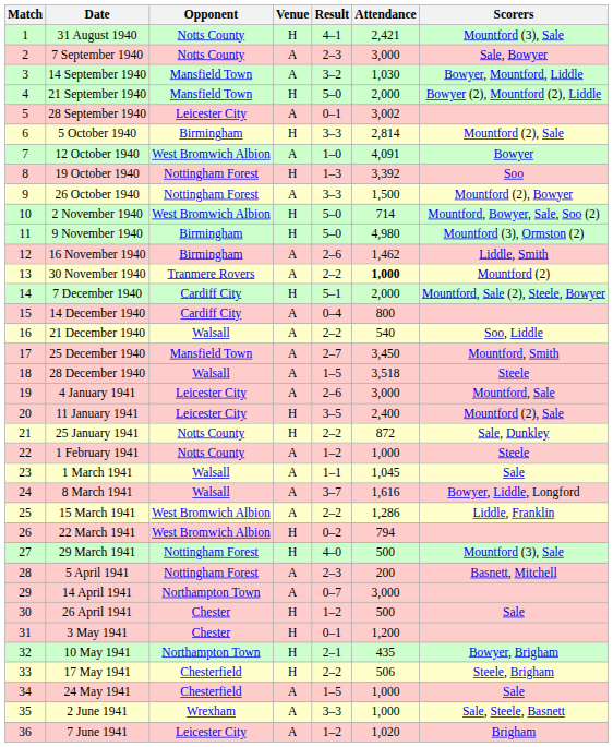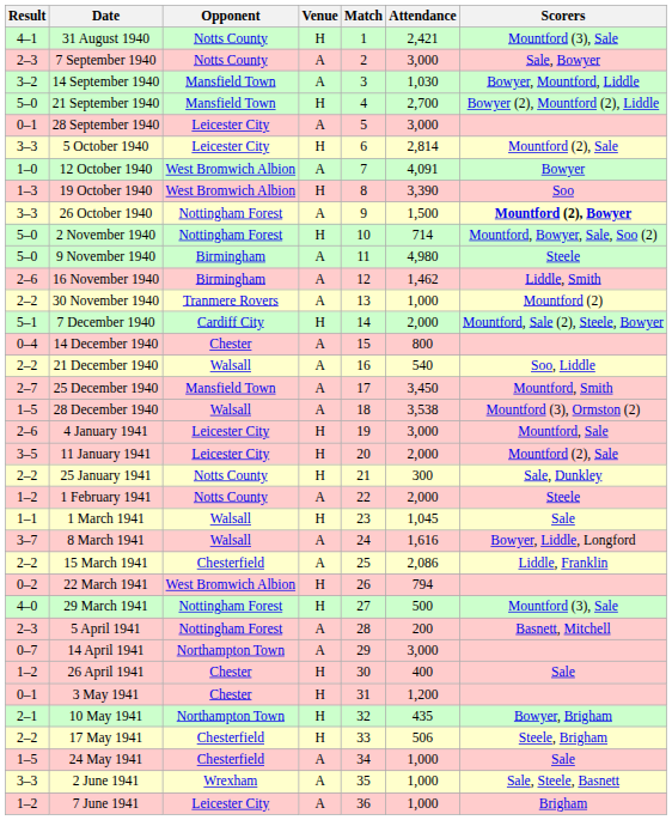 <table class="wikitable" style="font-size:100%; text-align:center">
 <tr>
-<th>Match</th>
+<th>Result</th>
 <th>Date</th>
 <th>Opponent</th>
 <th>Venue</th>
-<th>Result</th>
+<th>Match</th>
 <th>Attendance</th>
 <th>Scorers</th>
 </tr>
 <tr style="background-color: #CCFFCC;">
-<td>1</td>
+<td>4–1</td>
 <td>31 August 1940</td>
 <td><a href='#'>Notts County</a></td>
 <td>H</td>
-<td>4–1</td>
+<td>1</td>
 <td>2,421</td>
 <td><a href='#'>Mountford</a> (3), <a href='#'>Sale</a></td>
 </tr>
 <tr style="background-color: #FFCCCC;">
-<td>2</td>
+<td>2–3</td>
 <td>7 September 1940</td>
 <td><a href='#'>Notts County</a></td>
 <td>A</td>
-<td>2–3</td>
+<td>2</td>
 <td>3,000</td>
 <td><a href='#'>Sale</a>, <a href='#'>Bowyer</a></td>
 </tr>
 <tr style="background-color: #CCFFCC;">
-<td>3</td>
+<td>3–2</td>
 <td>14 September 1940</td>
 <td><a href='#'>Mansfield Town</a></td>
 <td>A</td>
-<td>3–2</td>
+<td>3</td>
 <td>1,030</td>
 <td><a href='#'>Bowyer</a>, <a href='#'>Mountford</a>, <a href='#'>Liddle</a></td>
 </tr>
 <tr style="background-color: #CCFFCC;">
-<td>4</td>
+<td>5–0</td>
 <td>21 September 1940</td>
 <td><a href='#'>Mansfield Town</a></td>
 <td>H</td>
-<td>5–0</td>
-<td>2,000</td>
+<td>4</td>
+<td>2,700</td>
 <td><a href='#'>Bowyer</a> (2), <a href='#'>Mountford</a> (2), <a href='#'>Liddle</a></td>
 </tr>
 <tr style="background-color: #FFCCCC;">
-<td>5</td>
+<td>0–1</td>
 <td>28 September 1940</td>
 <td><a href='#'>Leicester City</a></td>
 <td>A</td>
-<td>0–1</td>
-<td>3,002</td>
+<td>5</td>
+<td>3,000</td>
 <td></td>
 </tr>
 <tr style="background-color: #FFFFCC;">
+<td>3–3</td>
+<td>5 October 1940</td>
+<td><a href='#'>Leicester City</a></td>
+<td>H</td>
 <td>6</td>
-<td>5 October 1940</td>
-<td><a href='#'>Birmingham</a></td>
-<td>H</td>
-<td>3–3</td>
 <td>2,814</td>
 <td><a href='#'>Mountford</a> (2), <a href='#'>Sale</a></td>
 </tr>
 <tr style="background-color: #CCFFCC;">
-<td>7</td>
+<td>1–0</td>
 <td>12 October 1940</td>
 <td><a href='#'>West Bromwich Albion</a></td>
 <td>A</td>
-<td>1–0</td>
+<td>7</td>
 <td>4,091</td>
 <td><a href='#'>Bowyer</a></td>
 </tr>
 <tr style="background-color: #FFCCCC;">
+<td>1–3</td>
+<td>19 October 1940</td>
+<td><a href='#'>West Bromwich Albion</a></td>
+<td>H</td>
 <td>8</td>
-<td>19 October 1940</td>
-<td><a href='#'>Nottingham Forest</a></td>
-<td>H</td>
-<td>1–3</td>
-<td>3,392</td>
+<td>3,390</td>
 <td><a href='#'>Soo</a></td>
 </tr>
 <tr style="background-color: #FFFFCC;">
-<td>9</td>
+<td>3–3</td>
 <td>26 October 1940</td>
 <td><a href='#'>Nottingham Forest</a></td>
 <td>A</td>
-<td>3–3</td>
+<td>9</td>
 <td>1,500</td>
-<td><a href='#'>Mountford</a> (2), <a href='#'>Bowyer</a></td>
+<td><strong><a href='#'>Mountford</a> (2), <a href='#'>Bowyer</a></strong></td>
 </tr>
 <tr style="background-color: #CCFFCC;">
+<td>5–0</td>
+<td>2 November 1940</td>
+<td><a href='#'>Nottingham Forest</a></td>
+<td>H</td>
 <td>10</td>
-<td>2 November 1940</td>
-<td><a href='#'>West Bromwich Albion</a></td>
-<td>H</td>
-<td>5–0</td>
 <td>714</td>
 <td><a href='#'>Mountford</a>, <a href='#'>Bowyer</a>, <a href='#'>Sale</a>, <a href='#'>Soo</a> (2)</td>
 </tr>
 <tr style="background-color: #CCFFCC;">
-<td>11</td>
+<td>5–0</td>
 <td>9 November 1940</td>
 <td><a href='#'>Birmingham</a></td>
-<td>H</td>
-<td>5–0</td>
+<td>A</td>
+<td>11</td>
 <td>4,980</td>
-<td><a href='#'>Mountford</a> (3), <a href='#'>Ormston</a> (2)</td>
+<td><a href='#'>Steele</a></td>
 </tr>
 <tr style="background-color: #FFCCCC;">
-<td>12</td>
+<td>2–6</td>
 <td>16 November 1940</td>
 <td><a href='#'>Birmingham</a></td>
 <td>A</td>
-<td>2–6</td>
+<td>12</td>
 <td>1,462</td>
 <td><a href='#'>Liddle</a>, <a href='#'>Smith</a></td>
 </tr>
 <tr style="background-color: #FFFFCC;">
-<td>13</td>
+<td>2–2</td>
 <td>30 November 1940</td>
 <td><a href='#'>Tranmere Rovers</a></td>
 <td>A</td>
-<td>2–2</td>
-<td><strong>1,000</strong></td>
+<td>13</td>
+<td>1,000</td>
 <td><a href='#'>Mountford</a> (2)</td>
 </tr>
 <tr style="background-color: #CCFFCC;">
-<td>14</td>
+<td>5–1</td>
 <td>7 December 1940</td>
 <td><a href='#'>Cardiff City</a></td>
 <td>H</td>
-<td>5–1</td>
+<td>14</td>
 <td>2,000</td>
 <td><a href='#'>Mountford</a>, <a href='#'>Sale</a> (2), <a href='#'>Steele</a>, <a href='#'>Bowyer</a></td>
 </tr>
 <tr style="background-color: #FFCCCC;">
+<td>0–4</td>
+<td>14 December 1940</td>
+<td><a href='#'>Chester</a></td>
+<td>A</td>
 <td>15</td>
-<td>14 December 1940</td>
-<td><a href='#'>Cardiff City</a></td>
-<td>A</td>
-<td>0–4</td>
 <td>800</td>
 <td></td>
 </tr>
 <tr style="background-color: #FFFFCC;">
-<td>16</td>
+<td>2–2</td>
 <td>21 December 1940</td>
 <td><a href='#'>Walsall</a></td>
 <td>A</td>
-<td>2–2</td>
+<td>16</td>
 <td>540</td>
 <td><a href='#'>Soo</a>, <a href='#'>Liddle</a></td>
 </tr>
 <tr style="background-color: #FFCCCC;">
-<td>17</td>
+<td>2–7</td>
 <td>25 December 1940</td>
 <td><a href='#'>Mansfield Town</a></td>
 <td>A</td>
-<td>2–7</td>
+<td>17</td>
 <td>3,450</td>
 <td><a href='#'>Mountford</a>, <a href='#'>Smith</a></td>
 </tr>
 <tr style="background-color: #FFCCCC;">
-<td>18</td>
+<td>1–5</td>
 <td>28 December 1940</td>
 <td><a href='#'>Walsall</a></td>
 <td>A</td>
-<td>1–5</td>
-<td>3,518</td>
-<td><a href='#'>Steele</a></td>
+<td>18</td>
+<td>3,538</td>
+<td><a href='#'>Mountford</a> (3), <a href='#'>Ormston</a> (2)</td>
 </tr>
 <tr style="background-color: #FFCCCC;">
-<td>19</td>
+<td>2–6</td>
 <td>4 January 1941</td>
 <td><a href='#'>Leicester City</a></td>
-<td>A</td>
-<td>2–6</td>
+<td>H</td>
+<td>19</td>
 <td>3,000</td>
 <td><a href='#'>Mountford</a>, <a href='#'>Sale</a></td>
 </tr>
 <tr style="background-color: #FFCCCC;">
-<td>20</td>
+<td>3–5</td>
 <td>11 January 1941</td>
 <td><a href='#'>Leicester City</a></td>
 <td>H</td>
-<td>3–5</td>
-<td>2,400</td>
+<td>20</td>
+<td>2,000</td>
 <td><a href='#'>Mountford</a> (2), <a href='#'>Sale</a></td>
 </tr>
 <tr style="background-color: #FFFFCC;">
-<td>21</td>
+<td>2–2</td>
 <td>25 January 1941</td>
 <td><a href='#'>Notts County</a></td>
 <td>H</td>
-<td>2–2</td>
-<td>872</td>
+<td>21</td>
+<td>300</td>
 <td><a href='#'>Sale</a>, <a href='#'>Dunkley</a></td>
 </tr>
 <tr style="background-color: #FFCCCC;">
-<td>22</td>
+<td>1–2</td>
 <td>1 February 1941</td>
 <td><a href='#'>Notts County</a></td>
 <td>A</td>
-<td>1–2</td>
-<td>1,000</td>
+<td>22</td>
+<td>2,000</td>
 <td><a href='#'>Steele</a></td>
 </tr>
 <tr style="background-color: #FFFFCC;">
-<td>23</td>
+<td>1–1</td>
 <td>1 March 1941</td>
 <td><a href='#'>Walsall</a></td>
-<td>A</td>
-<td>1–1</td>
+<td>H</td>
+<td>23</td>
 <td>1,045</td>
 <td><a href='#'>Sale</a></td>
 </tr>
 <tr style="background-color: #FFCCCC;">
-<td>24</td>
+<td>3–7</td>
 <td>8 March 1941</td>
 <td><a href='#'>Walsall</a></td>
 <td>A</td>
-<td>3–7</td>
+<td>24</td>
 <td>1,616</td>
 <td><a href='#'>Bowyer</a>, <a href='#'>Liddle</a>, Longford</td>
 </tr>
 <tr style="background-color: #FFFFCC;">
+<td>2–2</td>
+<td>15 March 1941</td>
+<td><a href='#'>Chesterfield</a></td>
+<td>A</td>
 <td>25</td>
-<td>15 March 1941</td>
-<td><a href='#'>West Bromwich Albion</a></td>
-<td>A</td>
-<td>2–2</td>
-<td>1,286</td>
+<td>2,086</td>
 <td><a href='#'>Liddle</a>, <a href='#'>Franklin</a></td>
 </tr>
 <tr style="background-color: #FFCCCC;">
-<td>26</td>
+<td>0–2</td>
 <td>22 March 1941</td>
 <td><a href='#'>West Bromwich Albion</a></td>
 <td>H</td>
-<td>0–2</td>
+<td>26</td>
 <td>794</td>
 <td></td>
 </tr>
 <tr style="background-color: #CCFFCC;">
-<td>27</td>
+<td>4–0</td>
 <td>29 March 1941</td>
 <td><a href='#'>Nottingham Forest</a></td>
 <td>H</td>
-<td>4–0</td>
+<td>27</td>
 <td>500</td>
 <td><a href='#'>Mountford</a> (3), <a href='#'>Sale</a></td>
 </tr>
 <tr style="background-color: #FFCCCC;">
-<td>28</td>
+<td>2–3</td>
 <td>5 April 1941</td>
 <td><a href='#'>Nottingham Forest</a></td>
 <td>A</td>
-<td>2–3</td>
+<td>28</td>
 <td>200</td>
 <td><a href='#'>Basnett</a>, <a href='#'>Mitchell</a></td>
 </tr>
 <tr style="background-color: #FFCCCC;">
-<td>29</td>
+<td>0–7</td>
 <td>14 April 1941</td>
 <td><a href='#'>Northampton Town</a></td>
 <td>A</td>
-<td>0–7</td>
+<td>29</td>
 <td>3,000</td>
 <td></td>
 </tr>
 <tr style="background-color: #FFCCCC;">
-<td>30</td>
+<td>1–2</td>
 <td>26 April 1941</td>
 <td><a href='#'>Chester</a></td>
 <td>H</td>
-<td>1–2</td>
-<td>500</td>
+<td>30</td>
+<td>400</td>
 <td><a href='#'>Sale</a></td>
 </tr>
 <tr style="background-color: #FFCCCC;">
-<td>31</td>
+<td>0–1</td>
 <td>3 May 1941</td>
 <td><a href='#'>Chester</a></td>
 <td>H</td>
-<td>0–1</td>
+<td>31</td>
 <td>1,200</td>
 <td></td>
 </tr>
 <tr style="background-color: #CCFFCC;">
-<td>32</td>
+<td>2–1</td>
 <td>10 May 1941</td>
 <td><a href='#'>Northampton Town</a></td>
 <td>H</td>
-<td>2–1</td>
+<td>32</td>
 <td>435</td>
 <td><a href='#'>Bowyer</a>, <a href='#'>Brigham</a></td>
 </tr>
 <tr style="background-color: #FFFFCC;">
-<td>33</td>
+<td>2–2</td>
 <td>17 May 1941</td>
 <td><a href='#'>Chesterfield</a></td>
 <td>H</td>
-<td>2–2</td>
+<td>33</td>
 <td>506</td>
 <td><a href='#'>Steele</a>, <a href='#'>Brigham</a></td>
 </tr>
 <tr style="background-color: #FFCCCC;">
-<td>34</td>
+<td>1–5</td>
 <td>24 May 1941</td>
 <td><a href='#'>Chesterfield</a></td>
 <td>A</td>
-<td>1–5</td>
+<td>34</td>
 <td>1,000</td>
 <td><a href='#'>Sale</a></td>
 </tr>
 <tr style="background-color: #FFFFCC;">
-<td>35</td>
+<td>3–3</td>
 <td>2 June 1941</td>
 <td><a href='#'>Wrexham</a></td>
 <td>A</td>
-<td>3–3</td>
+<td>35</td>
 <td>1,000</td>
 <td><a href='#'>Sale</a>, <a href='#'>Steele</a>, <a href='#'>Basnett</a></td>
 </tr>
 <tr style="background-color: #FFCCCC;">
-<td>36</td>
+<td>1–2</td>
 <td>7 June 1941</td>
 <td><a href='#'>Leicester City</a></td>
 <td>A</td>
-<td>1–2</td>
-<td>1,020</td>
+<td>36</td>
+<td>1,000</td>
 <td><a href='#'>Brigham</a></td>
 </tr>
 </table>
